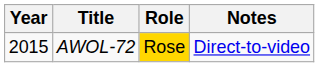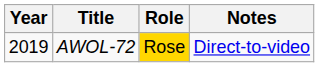 <table class="wikitable sortable">
 <tr>
 <th>Year</th>
 <th>Title</th>
 <th>Role</th>
 <th class="unsortable">Notes</th>
 </tr>
 <tr>
-<td>2015</td>
+<td>2019</td>
 <td><em>AWOL-72</em></td>
 <td style="background: gold;">Rose</td>
 <td><a href='#'>Direct-to-video</a></td>
 </tr>
 </table>
